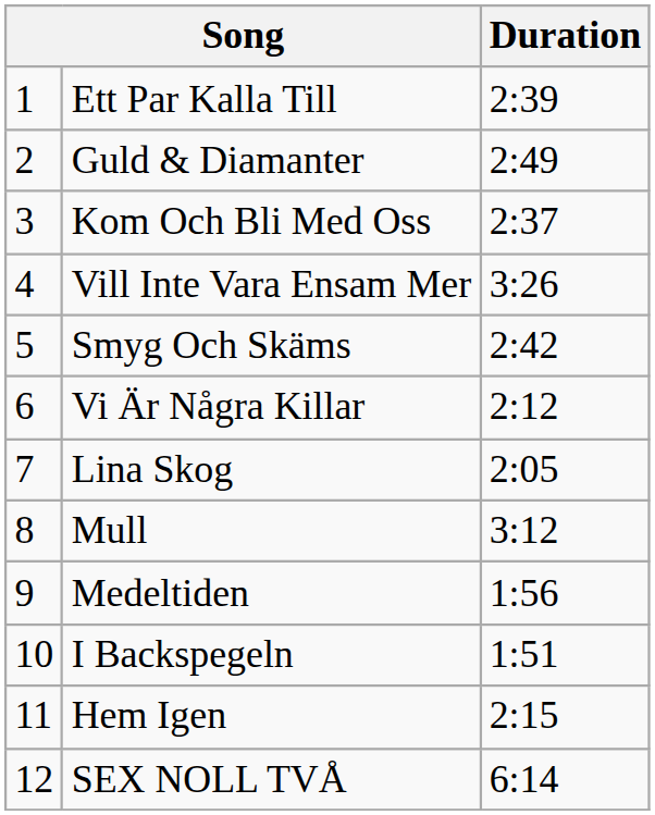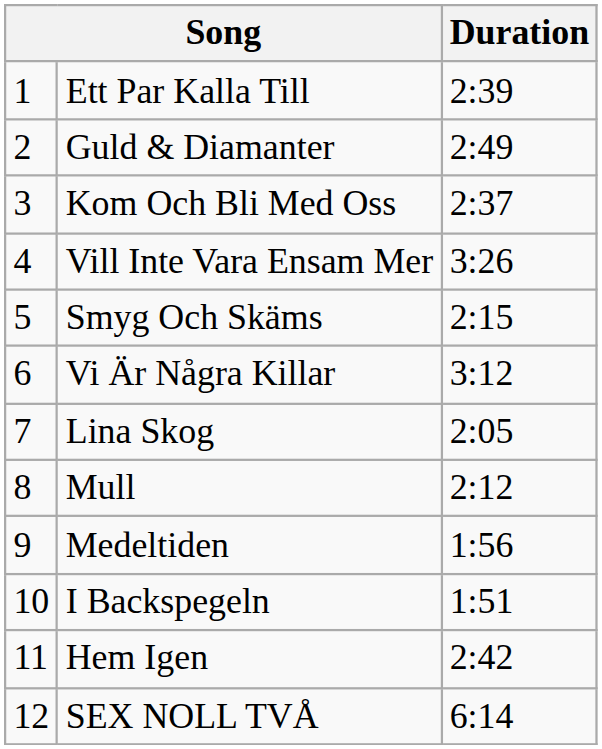 <table class="wikitable">
 <tr>
 <th colspan="2">Song</th>
 <th>Duration</th>
 </tr>
 <tr>
 <td>1</td>
 <td>Ett Par Kalla Till</td>
 <td>2:39</td>
 </tr>
 <tr>
 <td>2</td>
 <td>Guld & Diamanter</td>
 <td>2:49</td>
 </tr>
 <tr>
 <td>3</td>
 <td>Kom Och Bli Med Oss</td>
 <td>2:37</td>
 </tr>
 <tr>
 <td>4</td>
 <td>Vill Inte Vara Ensam Mer</td>
 <td>3:26</td>
 </tr>
 <tr>
 <td>5</td>
 <td>Smyg Och Skäms</td>
-<td>2:42</td>
+<td>2:15</td>
 </tr>
 <tr>
 <td>6</td>
 <td>Vi Är Några Killar</td>
-<td>2:12</td>
+<td>3:12</td>
 </tr>
 <tr>
 <td>7</td>
 <td>Lina Skog</td>
 <td>2:05</td>
 </tr>
 <tr>
 <td>8</td>
 <td>Mull</td>
-<td>3:12</td>
+<td>2:12</td>
 </tr>
 <tr>
 <td>9</td>
 <td>Medeltiden</td>
 <td>1:56</td>
 </tr>
 <tr>
 <td>10</td>
 <td>I Backspegeln</td>
 <td>1:51</td>
 </tr>
 <tr>
 <td>11</td>
 <td>Hem Igen</td>
-<td>2:15</td>
+<td>2:42</td>
 </tr>
 <tr>
 <td>12</td>
 <td>SEX NOLL TVÅ</td>
 <td>6:14</td>
 </tr>
 </table>
